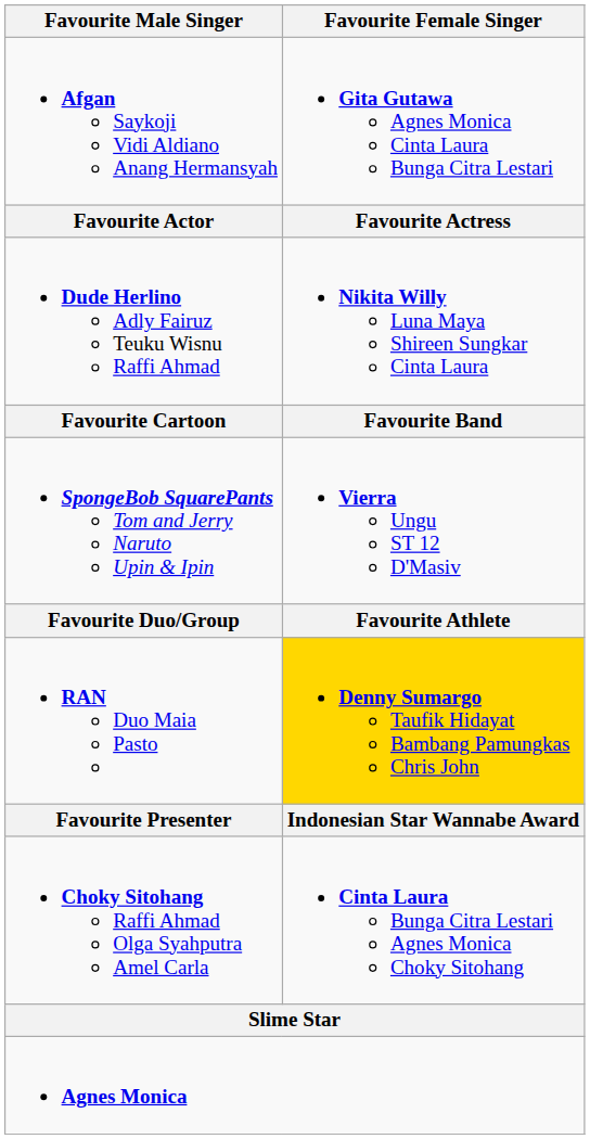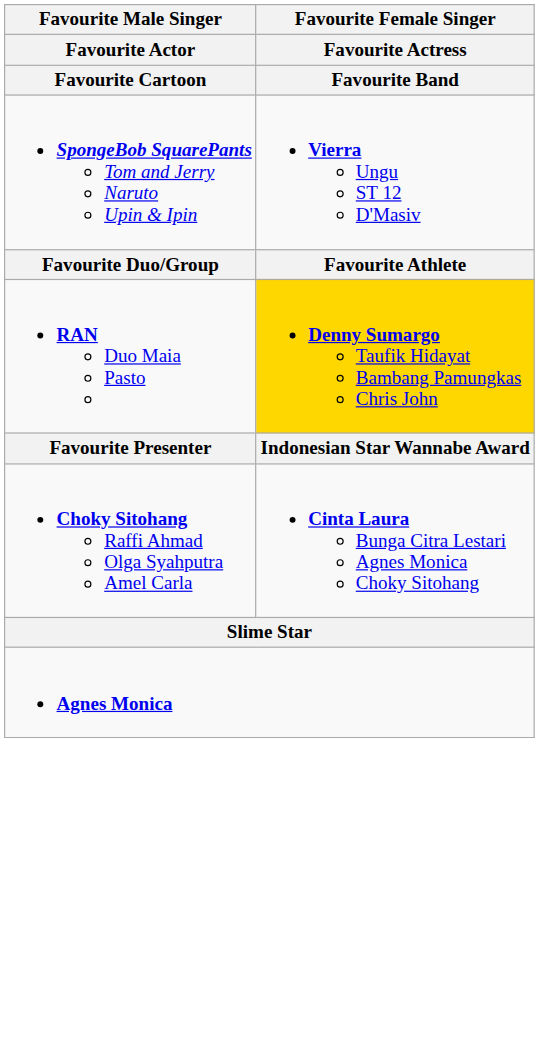 <table class=wikitable style="width="100%">
 <tr>
 <th>Favourite Male Singer</th>
 <th>Favourite Female Singer</th>
 </tr>
 <tr>
-<td valign= "top"><br><ul><li><strong><a href='#'>Afgan</a></strong><ul><li><a href='#'>Saykoji</a></li><li><a href='#'>Vidi Aldiano</a></li><li><a href='#'>Anang Hermansyah</a></li></ul></li></ul></td>
-<td valign= "top"><br><ul><li><strong><a href='#'>Gita Gutawa</a></strong><ul><li><a href='#'>Agnes Monica</a></li><li><a href='#'>Cinta Laura</a></li><li><a href='#'>Bunga Citra Lestari</a></li></ul></li></ul></td>
-</tr>
-<tr>
 <th>Favourite Actor</th>
 <th>Favourite Actress</th>
-</tr>
-<tr>
-<td valign= "top"><br><ul><li><strong><a href='#'>Dude Herlino</a></strong><ul><li><a href='#'>Adly Fairuz</a></li><li>Teuku Wisnu</li><li><a href='#'>Raffi Ahmad</a></li></ul></li></ul></td>
-<td valign= "top"><br><ul><li><strong><a href='#'>Nikita Willy</a></strong><ul><li><a href='#'>Luna Maya</a></li><li><a href='#'>Shireen Sungkar</a></li><li><a href='#'>Cinta Laura</a></li></ul></li></ul></td>
 </tr>
 <tr>
 <th>Favourite Cartoon</th>
 <th>Favourite Band</th>
 </tr>
 <tr>
 <td valign= "top"><br><ul><li><strong><em><a href='#'>SpongeBob SquarePants</a></em></strong><ul><li><em><a href='#'>Tom and Jerry</a></em></li><li><em><a href='#'>Naruto</a></em></li><li><em><a href='#'>Upin & Ipin</a></em></li></ul></li></ul></td>
 <td valign= "top"><br><ul><li><strong><a href='#'>Vierra</a></strong><ul><li><a href='#'>Ungu</a></li><li><a href='#'>ST 12</a></li><li><a href='#'>D'Masiv</a></li></ul></li></ul></td>
 </tr>
 <tr>
 <th>Favourite Duo/Group</th>
 <th>Favourite Athlete</th>
 </tr>
 <tr>
 <td valign= "top"><br><ul><li><strong><a href='#'>RAN</a></strong><ul><li><a href='#'>Duo Maia</a></li><li><a href='#'>Pasto</a></li><li></li></ul></li></ul></td>
 <td valign= "top" style="background: gold;"><br><ul><li><strong><a href='#'>Denny Sumargo</a></strong><ul><li><a href='#'>Taufik Hidayat</a></li><li><a href='#'>Bambang Pamungkas</a></li><li><a href='#'>Chris John</a></li></ul></li></ul></td>
 </tr>
 <tr>
 <th>Favourite Presenter</th>
 <th>Indonesian Star Wannabe Award</th>
 </tr>
 <tr>
 <td valign= "top"><br><ul><li><strong><a href='#'>Choky Sitohang</a></strong><ul><li><a href='#'>Raffi Ahmad</a></li><li><a href='#'>Olga Syahputra</a></li><li><a href='#'>Amel Carla</a></li></ul></li></ul></td>
 <td valign= "top"><br><ul><li><strong><a href='#'>Cinta Laura</a></strong><ul><li><a href='#'>Bunga Citra Lestari</a></li><li><a href='#'>Agnes Monica</a></li><li><a href='#'>Choky Sitohang</a></li></ul></li></ul></td>
 </tr>
 <tr>
 <th colspan= "2">Slime Star</th>
 </tr>
 <tr>
 <td valign= "top" colspan= "2"><br><ul><li><strong><a href='#'>Agnes Monica</a></strong></li></ul></td>
 </tr>
 <tr>
 </tr>
 </table>
